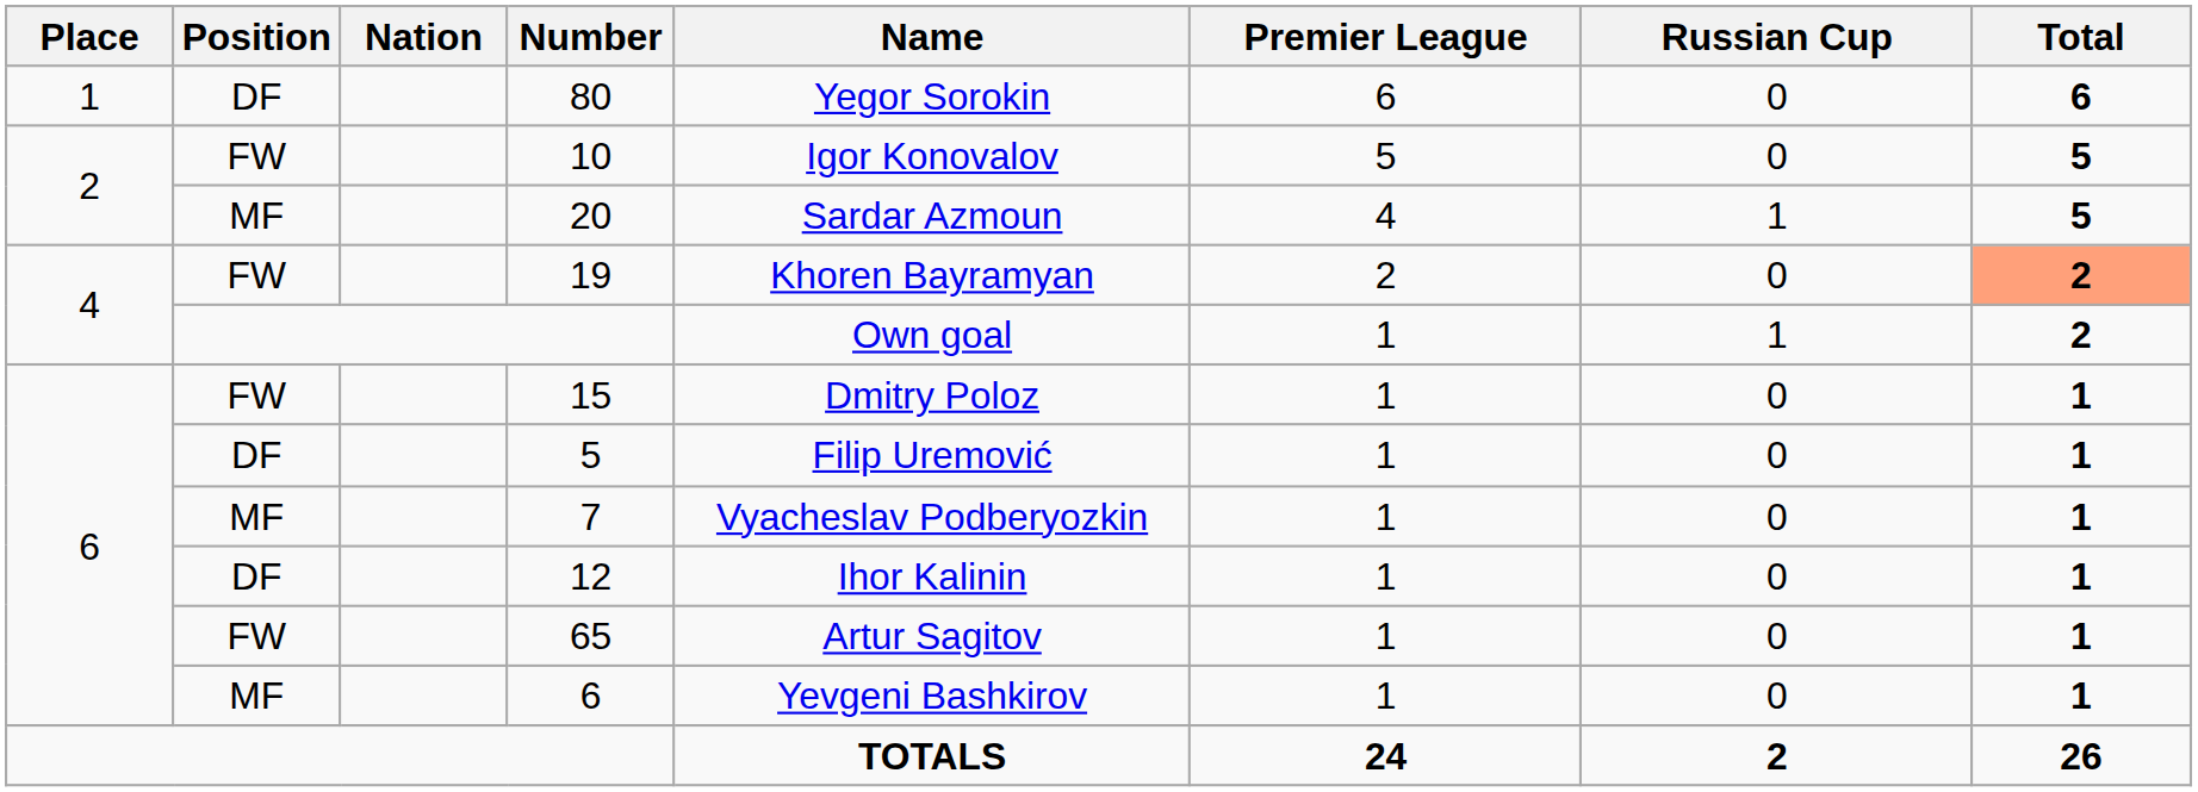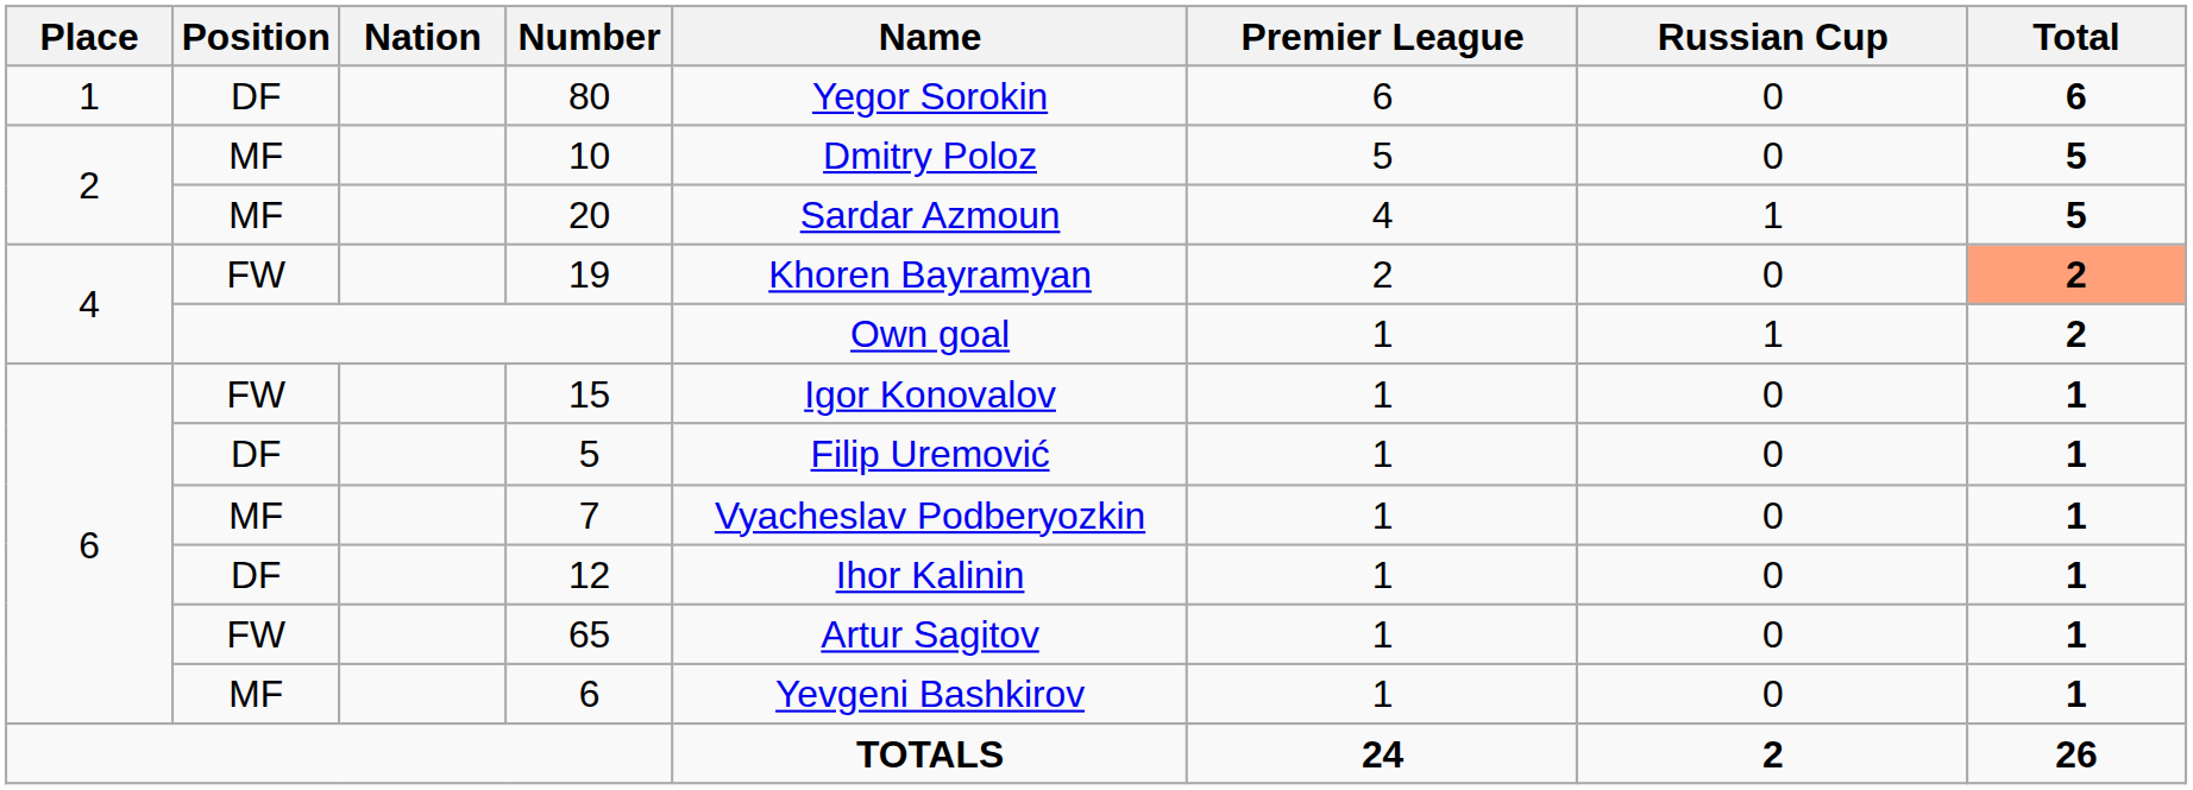 <table class="wikitable" style="font-size: 95%; text-align: center;">
 <tr>
 <th width=60>Place</th>
 <th width=60>Position</th>
 <th width=60>Nation</th>
 <th width=60>Number</th>
 <th width=200>Name</th>
 <th width=150>Premier League</th>
 <th width=150>Russian Cup</th>
 <th width=80><strong>Total</strong></th>
 </tr>
 <tr>
 <td>1</td>
 <td>DF</td>
 <td></td>
 <td>80</td>
 <td><a href='#'>Yegor Sorokin</a></td>
 <td>6</td>
 <td>0</td>
 <td><strong>6</strong></td>
 </tr>
 <tr>
 <td rowspan="2">2</td>
-<td>FW</td>
+<td>MF</td>
 <td></td>
 <td>10</td>
-<td><a href='#'>Igor Konovalov</a></td>
+<td><a href='#'>Dmitry Poloz</a></td>
 <td>5</td>
 <td>0</td>
 <td><strong>5</strong></td>
 </tr>
 <tr>
 <td>MF</td>
 <td></td>
 <td>20</td>
 <td><a href='#'>Sardar Azmoun</a></td>
 <td>4</td>
 <td>1</td>
 <td><strong>5</strong></td>
 </tr>
 <tr>
 <td rowspan="2">4</td>
 <td>FW</td>
 <td></td>
 <td>19</td>
 <td><a href='#'>Khoren Bayramyan</a></td>
 <td>2</td>
 <td>0</td>
 <td style="background: lightsalmon;"><strong>2</strong></td>
 </tr>
 <tr>
 <td colspan="3"></td>
 <td><a href='#'>Own goal</a></td>
 <td>1</td>
 <td>1</td>
 <td><strong>2</strong></td>
 </tr>
 <tr>
 <td rowspan="6">6</td>
 <td>FW</td>
 <td></td>
 <td>15</td>
-<td><a href='#'>Dmitry Poloz</a></td>
+<td><a href='#'>Igor Konovalov</a></td>
 <td>1</td>
 <td>0</td>
 <td><strong>1</strong></td>
 </tr>
 <tr>
 <td>DF</td>
 <td></td>
 <td>5</td>
 <td><a href='#'>Filip Uremović</a></td>
 <td>1</td>
 <td>0</td>
 <td><strong>1</strong></td>
 </tr>
 <tr>
 <td>MF</td>
 <td></td>
 <td>7</td>
 <td><a href='#'>Vyacheslav Podberyozkin</a></td>
 <td>1</td>
 <td>0</td>
 <td><strong>1</strong></td>
 </tr>
 <tr>
 <td>DF</td>
 <td></td>
 <td>12</td>
 <td><a href='#'>Ihor Kalinin</a></td>
 <td>1</td>
 <td>0</td>
 <td><strong>1</strong></td>
 </tr>
 <tr>
 <td>FW</td>
 <td></td>
 <td>65</td>
 <td><a href='#'>Artur Sagitov</a></td>
 <td>1</td>
 <td>0</td>
 <td><strong>1</strong></td>
 </tr>
 <tr>
 <td>MF</td>
 <td></td>
 <td>6</td>
 <td><a href='#'>Yevgeni Bashkirov</a></td>
 <td>1</td>
 <td>0</td>
 <td><strong>1</strong></td>
 </tr>
 <tr>
 <td colspan="4"></td>
 <td><strong>TOTALS</strong></td>
 <td><strong>24</strong></td>
 <td><strong>2</strong></td>
 <td><strong>26</strong></td>
 </tr>
 </table>
